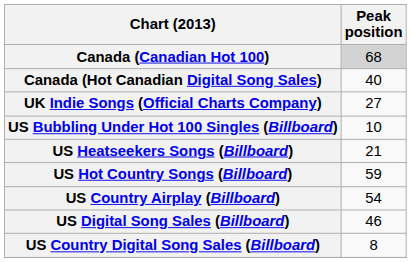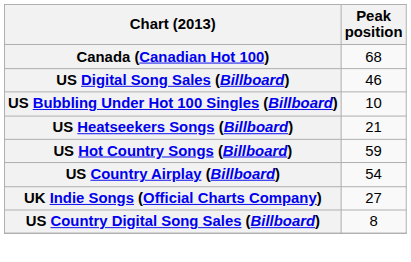 <table class="wikitable sortable plainrowheaders">
 <tr>
 <th>Chart (2013)</th>
 <th>Peak<br>position</th>
 </tr>
 <tr>
 <th scope="row">Canada (<a href='#'>Canadian Hot 100</a>)</th>
-<td style="background: lightgrey; text-align:center;">68</td>
+<td style="text-align:center;">68</td>
 </tr>
 <tr>
-<th scope="row">Canada (Hot Canadian <a href='#'>Digital Song Sales</a>)</th>
-<td style="text-align:center;">40</td>
-</tr>
-<tr>
-<th scope="row">UK <a href='#'>Indie Songs</a> (<a href='#'>Official Charts Company</a>)</th>
-<td style="text-align:center;">27</td>
+<th scope="row">US <a href='#'>Digital Song Sales</a> (<em><a href='#'>Billboard</a></em>)</th>
+<td style="text-align:center;">46</td>
 </tr>
 <tr>
 <th scope="row">US <a href='#'>Bubbling Under Hot 100 Singles</a> (<em><a href='#'>Billboard</a></em>)</th>
 <td style="text-align:center;">10</td>
 </tr>
 <tr>
 <th scope="row">US <a href='#'>Heatseekers Songs</a> (<em><a href='#'>Billboard</a></em>)</th>
 <td style="text-align:center;">21</td>
 </tr>
 <tr>
 <th scope="row">US <a href='#'>Hot Country Songs</a> (<em><a href='#'>Billboard</a></em>)</th>
 <td style="text-align:center;">59</td>
 </tr>
 <tr>
 <th scope="row">US <a href='#'>Country Airplay</a> (<em><a href='#'>Billboard</a></em>)</th>
 <td style="text-align:center;">54</td>
 </tr>
 <tr>
-<th scope="row">US <a href='#'>Digital Song Sales</a> (<em><a href='#'>Billboard</a></em>)</th>
-<td style="text-align:center;">46</td>
+<th scope="row">UK <a href='#'>Indie Songs</a> (<a href='#'>Official Charts Company</a>)</th>
+<td style="text-align:center;">27</td>
 </tr>
 <tr>
 <th scope="row">US <a href='#'>Country Digital Song Sales</a> (<em><a href='#'>Billboard</a></em>)</th>
 <td style="text-align:center;">8</td>
 </tr>
 <tr>
 </tr>
 </table>
